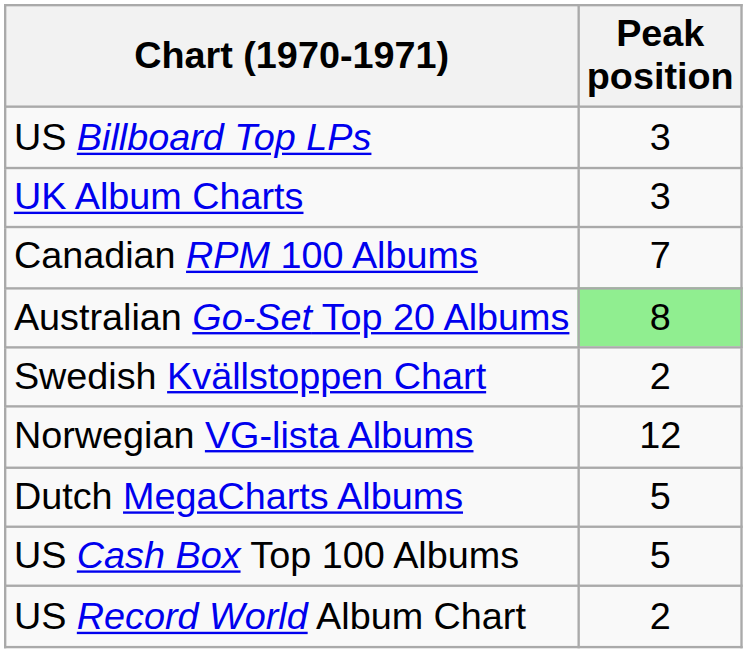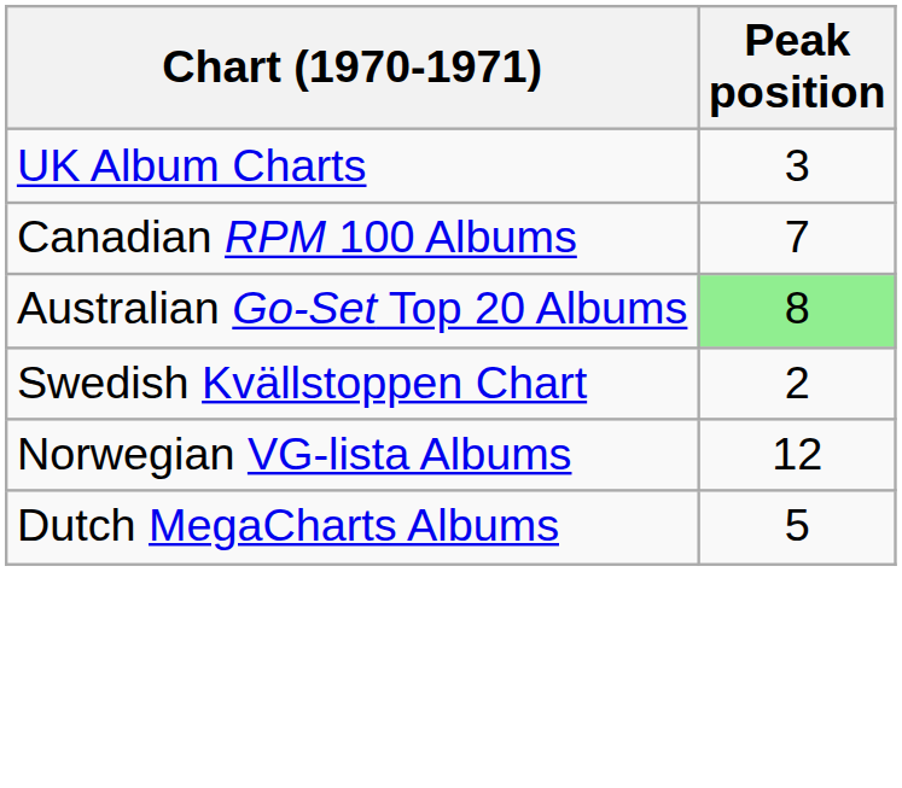 <table class="wikitable">
 <tr>
 <th>Chart (1970-1971)</th>
 <th>Peak<br>position</th>
-</tr>
-<tr>
-<td>US <a href='#'><em>Billboard Top LPs</em></a></td>
-<td align=center>3</td>
 </tr>
 <tr>
 <td><a href='#'>UK Album Charts</a></td>
 <td align=center>3</td>
 </tr>
 <tr>
 <td>Canadian <a href='#'><em>RPM</em> 100 Albums</a></td>
 <td align=center>7</td>
 </tr>
 <tr>
 <td>Australian <a href='#'><em>Go-Set</em> Top 20 Albums</a></td>
 <td align="center" style="background: lightgreen;">8</td>
 </tr>
 <tr>
 <td>Swedish <a href='#'>Kvällstoppen Chart</a></td>
 <td align="center">2</td>
 </tr>
 <tr>
 <td>Norwegian <a href='#'>VG-lista Albums</a></td>
 <td align="center">12</td>
 </tr>
 <tr>
 <td>Dutch <a href='#'>MegaCharts Albums</a></td>
 <td align="center">5</td>
 </tr>
-<tr>
-<td>US <em><a href='#'>Cash Box</a></em> Top 100 Albums</td>
-<td align="center">5</td>
-</tr>
-<tr>
-<td>US <em><a href='#'>Record World</a></em> Album Chart</td>
-<td align="center">2</td>
-</tr>
 </table>
